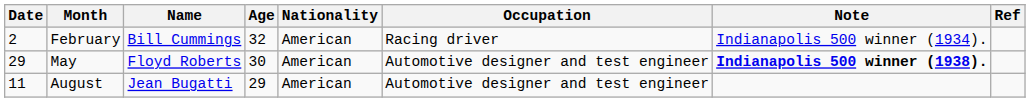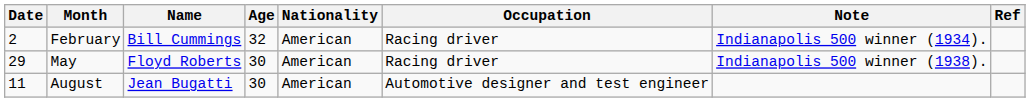 <table class="wikitable" style="font-size:85%;">
 <tr>
 <th>Date</th>
 <th>Month</th>
 <th>Name</th>
 <th>Age</th>
 <th>Nationality</th>
 <th>Occupation</th>
 <th>Note</th>
 <th>Ref</th>
 </tr>
 <tr>
 <td>2</td>
 <td>February</td>
 <td><a href='#'>Bill Cummings</a></td>
 <td>32</td>
 <td>American</td>
 <td>Racing driver</td>
 <td><a href='#'>Indianapolis 500</a> winner (<a href='#'>1934</a>).</td>
 <td></td>
 </tr>
 <tr>
 <td>29</td>
 <td>May</td>
 <td><a href='#'>Floyd Roberts</a></td>
 <td>30</td>
 <td>American</td>
-<td>Automotive designer and test engineer</td>
-<td><strong><a href='#'>Indianapolis 500</a> winner (<a href='#'>1938</a>).</strong></td>
+<td>Racing driver</td>
+<td><a href='#'>Indianapolis 500</a> winner (<a href='#'>1938</a>).</td>
 <td></td>
 </tr>
 <tr>
 <td>11</td>
 <td>August</td>
 <td><a href='#'>Jean Bugatti</a></td>
-<td>29</td>
+<td>30</td>
 <td>American</td>
 <td>Automotive designer and test engineer</td>
 <td></td>
 <td></td>
 </tr>
 </table>
